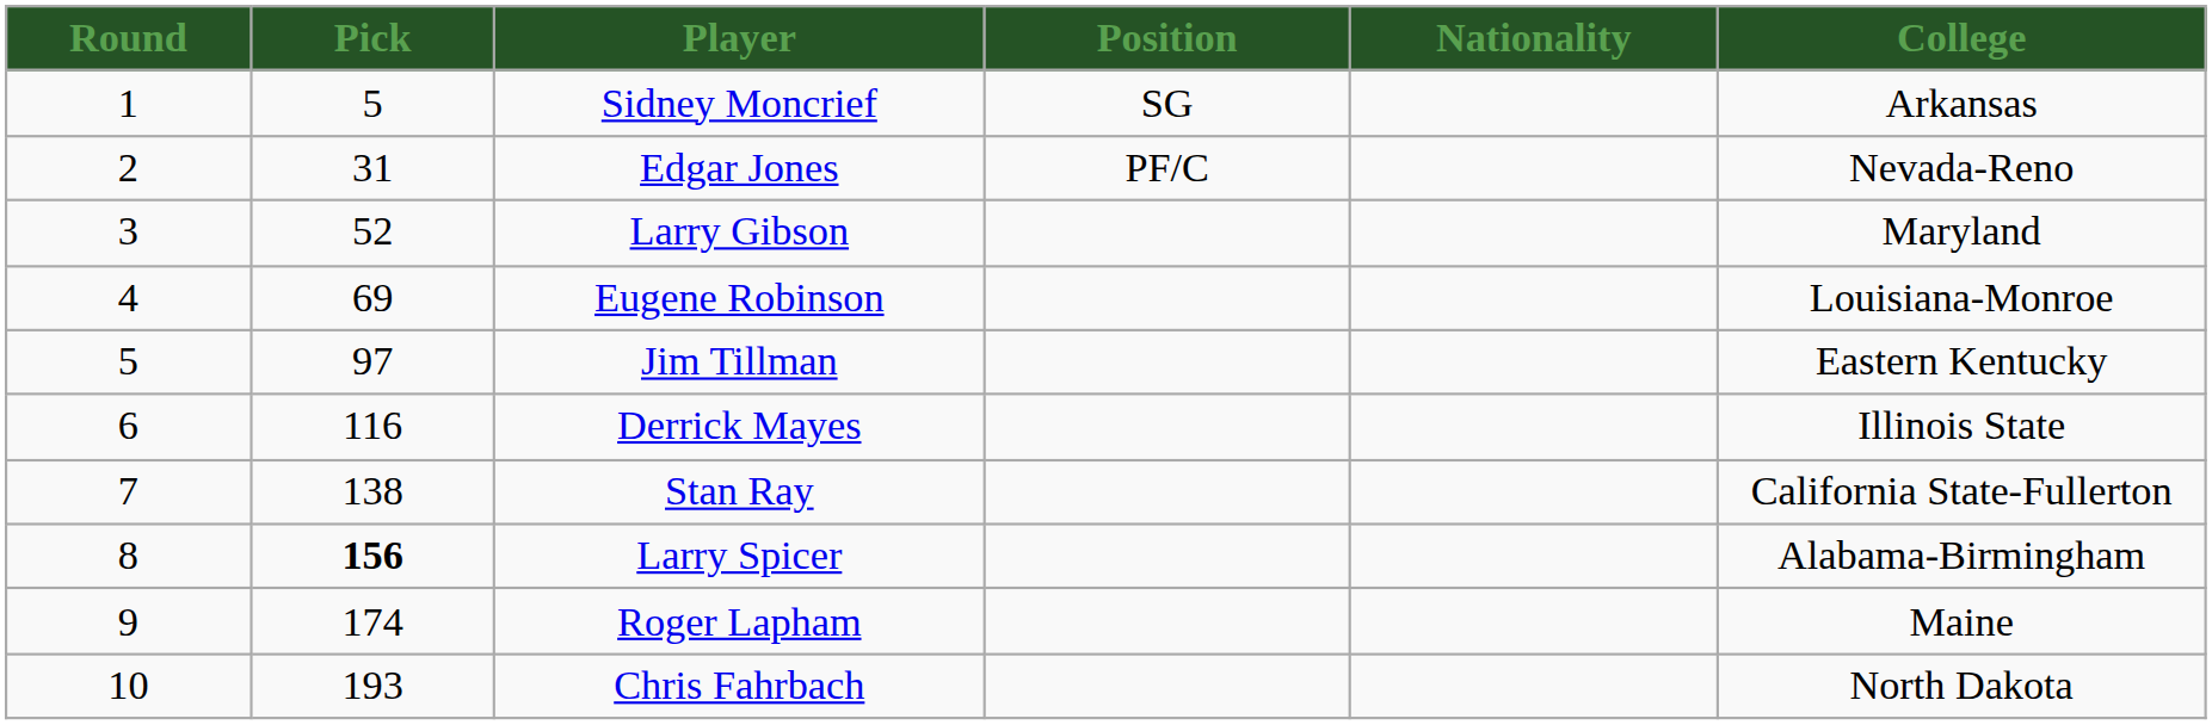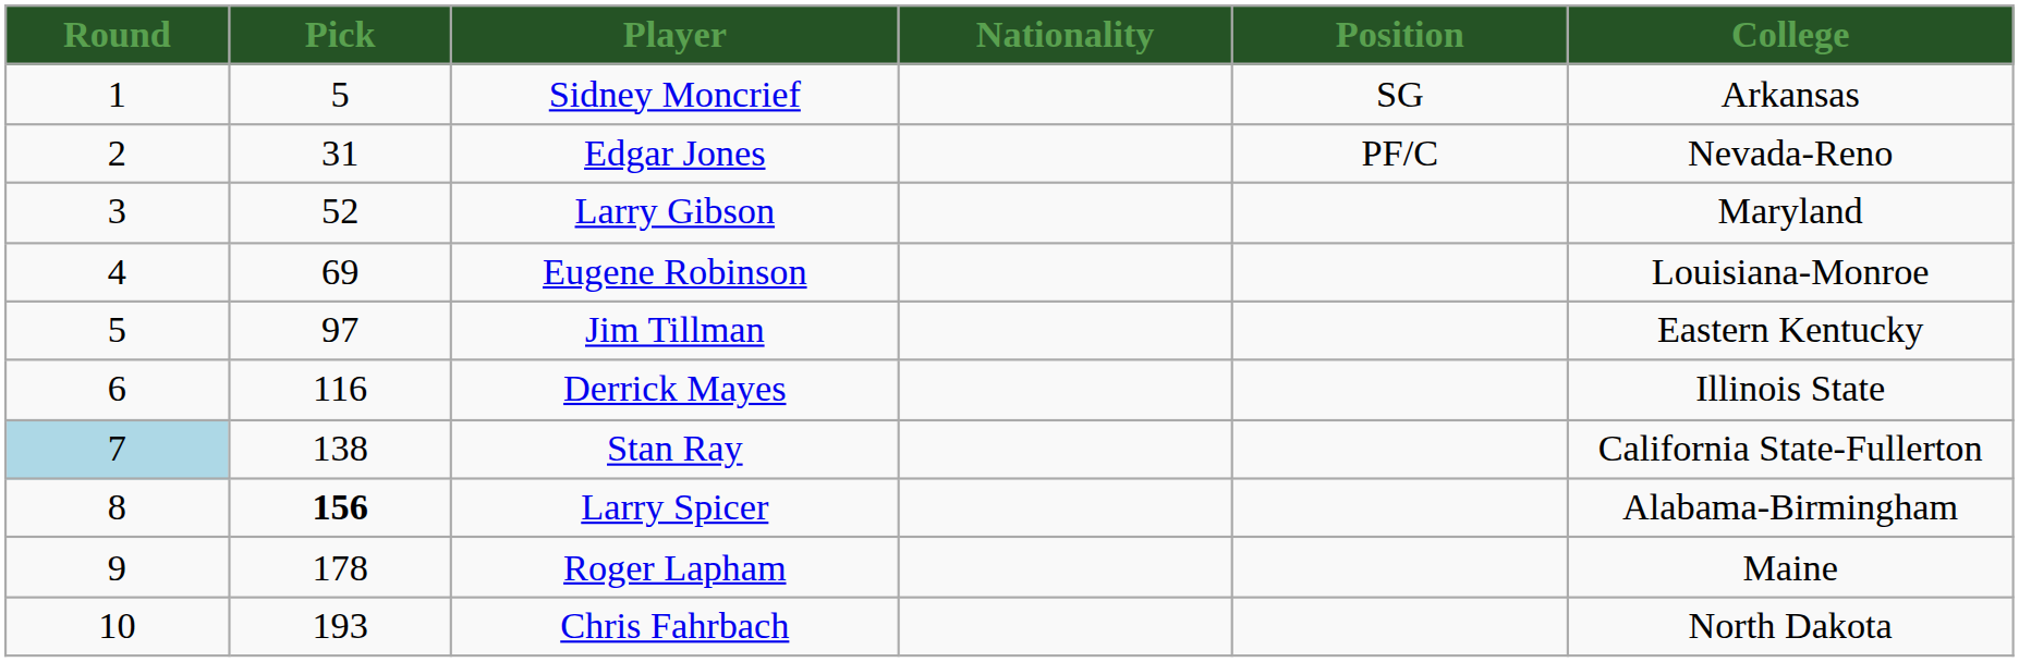 <table class="wikitable sortable sortable">
 <tr>
 <th style="background:#255325; color:#59A04F" width="10%">Round</th>
 <th style="background:#255325; color:#59A04F" width="10%">Pick</th>
 <th style="background:#255325; color:#59A04F" width="20%">Player</th>
+<th style="background:#255325; color:#59A04F" width="15%">Nationality</th>
 <th style="background:#255325; color:#59A04F" width="15%">Position</th>
-<th style="background:#255325; color:#59A04F" width="15%">Nationality</th>
 <th style="background:#255325; color:#59A04F" width="20%">College</th>
 </tr>
 <tr style="text-align: center">
 <td>1</td>
 <td>5</td>
 <td><a href='#'>Sidney Moncrief</a></td>
+<td></td>
 <td>SG</td>
-<td></td>
 <td>Arkansas</td>
 </tr>
 <tr style="text-align: center">
 <td>2</td>
 <td>31</td>
 <td><a href='#'>Edgar Jones</a></td>
+<td></td>
 <td>PF/C</td>
-<td></td>
 <td>Nevada-Reno</td>
 </tr>
 <tr style="text-align: center">
 <td>3</td>
 <td>52</td>
 <td><a href='#'>Larry Gibson</a></td>
 <td></td>
 <td></td>
 <td>Maryland</td>
 </tr>
 <tr style="text-align: center">
 <td>4</td>
 <td>69</td>
 <td><a href='#'>Eugene Robinson</a></td>
 <td></td>
 <td></td>
 <td>Louisiana-Monroe</td>
 </tr>
 <tr style="text-align: center">
 <td>5</td>
 <td>97</td>
 <td><a href='#'>Jim Tillman</a></td>
 <td></td>
 <td></td>
 <td>Eastern Kentucky</td>
 </tr>
 <tr style="text-align: center">
 <td>6</td>
 <td>116</td>
 <td><a href='#'>Derrick Mayes</a></td>
 <td></td>
 <td></td>
 <td>Illinois State</td>
 </tr>
 <tr style="text-align: center">
-<td>7</td>
+<td style="background: lightblue;">7</td>
 <td>138</td>
 <td><a href='#'>Stan Ray</a></td>
 <td></td>
 <td></td>
 <td>California State-Fullerton</td>
 </tr>
 <tr style="text-align: center">
 <td>8</td>
 <td><strong>156</strong></td>
 <td><a href='#'>Larry Spicer</a></td>
 <td></td>
 <td></td>
 <td>Alabama-Birmingham</td>
 </tr>
 <tr style="text-align: center">
 <td>9</td>
-<td>174</td>
+<td>178</td>
 <td><a href='#'>Roger Lapham</a></td>
 <td></td>
 <td></td>
 <td>Maine</td>
 </tr>
 <tr style="text-align: center">
 <td>10</td>
 <td>193</td>
 <td><a href='#'>Chris Fahrbach</a></td>
 <td></td>
 <td></td>
 <td>North Dakota</td>
 </tr>
 </table>
